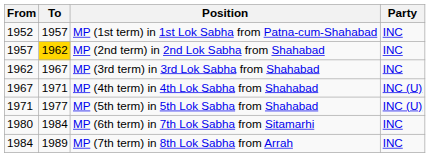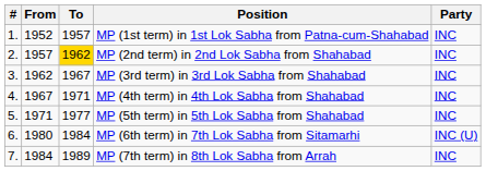 <table class="wikitable">
 <tr>
+<th>#</th>
 <th>From</th>
 <th>To</th>
 <th>Position</th>
 <th>Party</th>
 </tr>
 <tr>
+<td>1.</td>
 <td>1952</td>
 <td>1957</td>
 <td><a href='#'>MP</a> (1st term) in <a href='#'>1st Lok Sabha</a> from <a href='#'>Patna-cum-Shahabad</a></td>
 <td><a href='#'>INC</a></td>
 </tr>
 <tr>
+<td>2.</td>
 <td>1957</td>
 <td style="background: gold;">1962</td>
 <td><a href='#'>MP</a> (2nd term) in <a href='#'>2nd Lok Sabha</a> from <a href='#'>Shahabad</a></td>
 <td><a href='#'>INC</a></td>
 </tr>
 <tr>
+<td>3.</td>
 <td>1962</td>
 <td>1967</td>
 <td><a href='#'>MP</a> (3rd term) in <a href='#'>3rd Lok Sabha</a> from <a href='#'>Shahabad</a></td>
 <td><a href='#'>INC</a></td>
 </tr>
 <tr>
+<td>4.</td>
 <td>1967</td>
 <td>1971</td>
 <td><a href='#'>MP</a> (4th term) in <a href='#'>4th Lok Sabha</a> from <a href='#'>Shahabad</a></td>
+<td><a href='#'>INC</a></td>
+</tr>
+<tr>
+<td>5.</td>
+<td>1971</td>
+<td>1977</td>
+<td><a href='#'>MP</a> (5th term) in <a href='#'>5th Lok Sabha</a> from <a href='#'>Shahabad</a></td>
+<td><a href='#'>INC</a></td>
+</tr>
+<tr>
+<td>6.</td>
+<td>1980</td>
+<td>1984</td>
+<td><a href='#'>MP</a> (6th term) in <a href='#'>7th Lok Sabha</a> from <a href='#'>Sitamarhi</a></td>
 <td><a href='#'>INC (U)</a></td>
 </tr>
 <tr>
-<td>1971</td>
-<td>1977</td>
-<td><a href='#'>MP</a> (5th term) in <a href='#'>5th Lok Sabha</a> from <a href='#'>Shahabad</a></td>
-<td><a href='#'>INC (U)</a></td>
-</tr>
-<tr>
-<td>1980</td>
-<td>1984</td>
-<td><a href='#'>MP</a> (6th term) in <a href='#'>7th Lok Sabha</a> from <a href='#'>Sitamarhi</a></td>
-<td><a href='#'>INC</a></td>
-</tr>
-<tr>
+<td>7.</td>
 <td>1984</td>
 <td>1989</td>
 <td><a href='#'>MP</a> (7th term) in <a href='#'>8th Lok Sabha</a> from <a href='#'>Arrah</a></td>
 <td><a href='#'>INC</a></td>
 </tr>
 </table>
